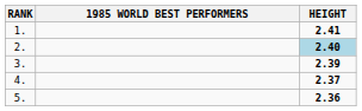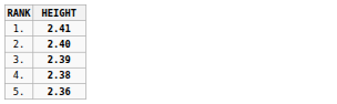 <table class="wikitable sortable">
 <tr>
 <th>RANK</th>
-<th align="center" style="width: 25em">1985 WORLD BEST PERFORMERS</th>
 <th align="center" style="width: 5em">HEIGHT</th>
 </tr>
 <tr>
 <td align="center">1.</td>
-<td></td>
 <td align="center"><strong>2.41</strong></td>
 </tr>
 <tr>
 <td align="center">2.</td>
-<td></td>
-<td align="center" style="background: lightblue;"><strong>2.40</strong></td>
+<td align="center"><strong>2.40</strong></td>
 </tr>
 <tr>
 <td align="center">3.</td>
-<td></td>
 <td align="center"><strong>2.39</strong></td>
 </tr>
 <tr>
 <td align="center">4.</td>
-<td></td>
-<td align="center"><strong>2.37</strong></td>
+<td align="center"><strong>2.38</strong></td>
 </tr>
 <tr>
 <td align="center">5.</td>
-<td></td>
 <td align="center"><strong>2.36</strong></td>
 </tr>
 </table>
